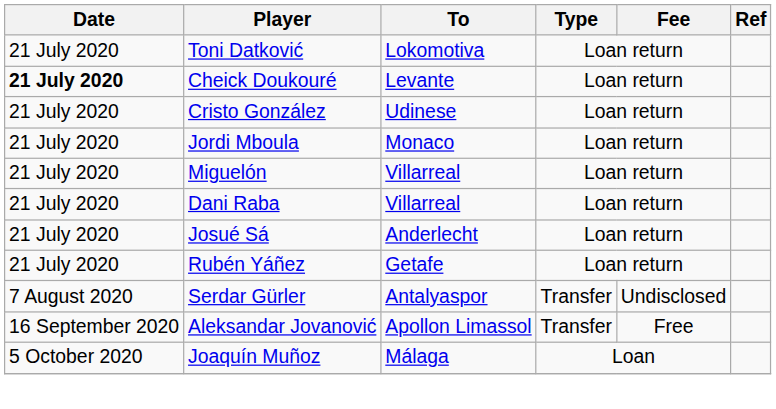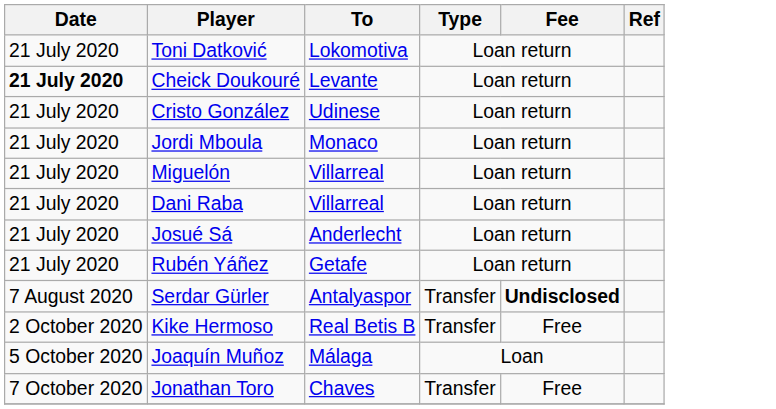 <table class="wikitable">
 <tr>
 <th>Date</th>
 <th>Player</th>
 <th>To</th>
 <th>Type</th>
 <th>Fee</th>
 <th>Ref</th>
 </tr>
 <tr>
 <td>21 July 2020</td>
 <td> <a href='#'>Toni Datković</a></td>
 <td> <a href='#'>Lokomotiva</a></td>
 <td align=center colspan=2>Loan return</td>
 <td align=center></td>
 </tr>
 <tr>
 <td><strong>21 July 2020</strong></td>
 <td> <a href='#'>Cheick Doukouré</a></td>
 <td><a href='#'>Levante</a></td>
 <td align=center colspan=2>Loan return</td>
 <td align=center></td>
 </tr>
 <tr>
 <td>21 July 2020</td>
 <td> <a href='#'>Cristo González</a></td>
 <td> <a href='#'>Udinese</a></td>
 <td align=center colspan=2>Loan return</td>
 <td align=center></td>
 </tr>
 <tr>
 <td>21 July 2020</td>
 <td> <a href='#'>Jordi Mboula</a></td>
 <td> <a href='#'>Monaco</a></td>
 <td align=center colspan=2>Loan return</td>
 <td align=center></td>
 </tr>
 <tr>
 <td>21 July 2020</td>
 <td> <a href='#'>Miguelón</a></td>
 <td><a href='#'>Villarreal</a></td>
 <td align=center colspan=2>Loan return</td>
 <td align=center></td>
 </tr>
 <tr>
 <td>21 July 2020</td>
 <td> <a href='#'>Dani Raba</a></td>
 <td><a href='#'>Villarreal</a></td>
 <td align=center colspan=2>Loan return</td>
 <td align=center></td>
 </tr>
 <tr>
 <td>21 July 2020</td>
 <td> <a href='#'>Josué Sá</a></td>
 <td> <a href='#'>Anderlecht</a></td>
 <td align=center colspan=2>Loan return</td>
 <td align=center></td>
 </tr>
 <tr>
 <td>21 July 2020</td>
 <td> <a href='#'>Rubén Yáñez</a></td>
 <td><a href='#'>Getafe</a></td>
 <td align=center colspan=2>Loan return</td>
 <td align=center></td>
 </tr>
 <tr>
 <td>7 August 2020</td>
 <td> <a href='#'>Serdar Gürler</a></td>
 <td> <a href='#'>Antalyaspor</a></td>
 <td align=center>Transfer</td>
-<td align=center>Undisclosed</td>
+<td align=center><strong>Undisclosed</strong></td>
 <td align=center></td>
 </tr>
 <tr>
-<td>16 September 2020</td>
-<td> <a href='#'>Aleksandar Jovanović</a></td>
-<td> <a href='#'>Apollon Limassol</a></td>
+<td>2 October 2020</td>
+<td> <a href='#'>Kike Hermoso</a></td>
+<td><a href='#'>Real Betis B</a></td>
 <td align=center>Transfer</td>
 <td align=center>Free</td>
 <td align=center></td>
 </tr>
 <tr>
 <td>5 October 2020</td>
 <td> <a href='#'>Joaquín Muñoz</a></td>
 <td><a href='#'>Málaga</a></td>
 <td align=center colspan=2>Loan</td>
 <td align=center></td>
 </tr>
 <tr>
+<td>7 October 2020</td>
+<td> <a href='#'>Jonathan Toro</a></td>
+<td> <a href='#'>Chaves</a></td>
+<td align=center>Transfer</td>
+<td align=center>Free</td>
+<td align=center></td>
+</tr>
+<tr>
 </tr>
 </table>
